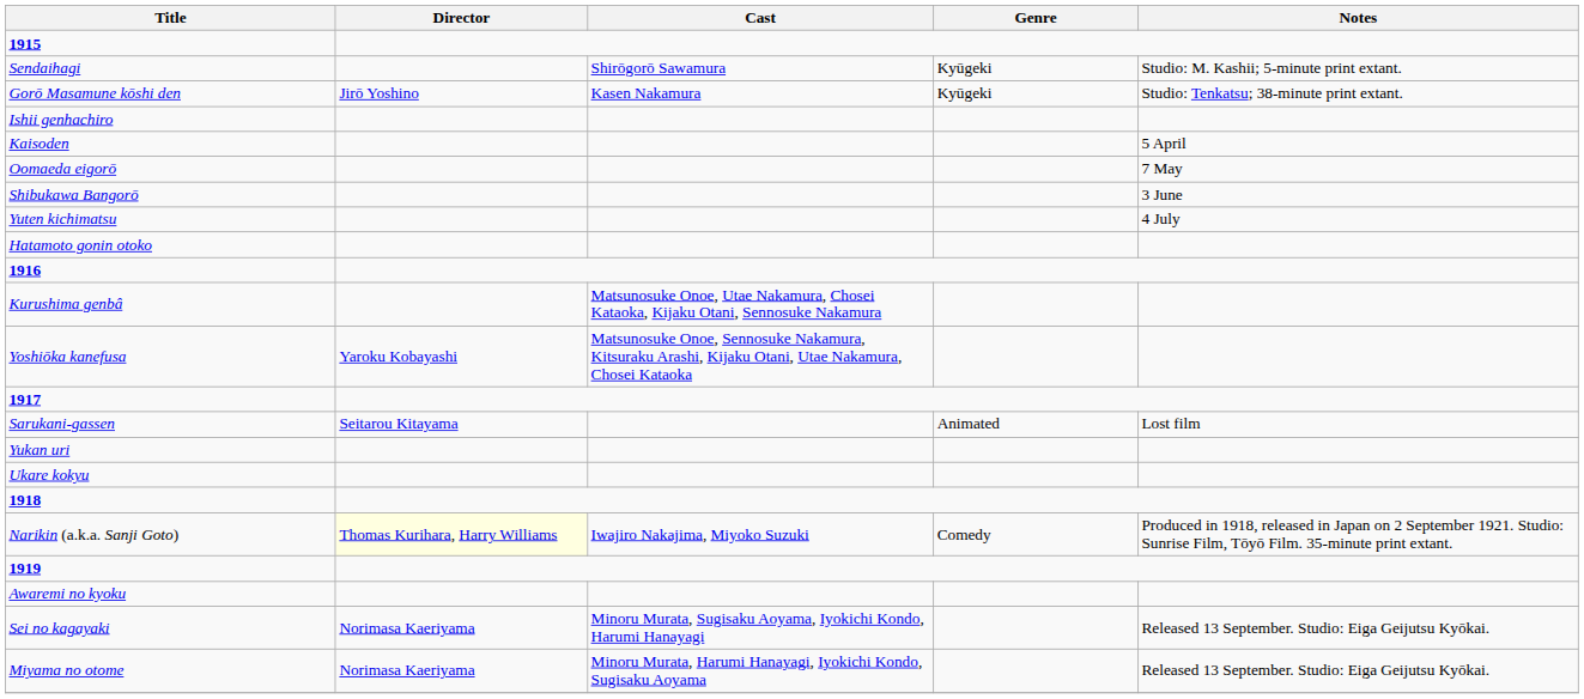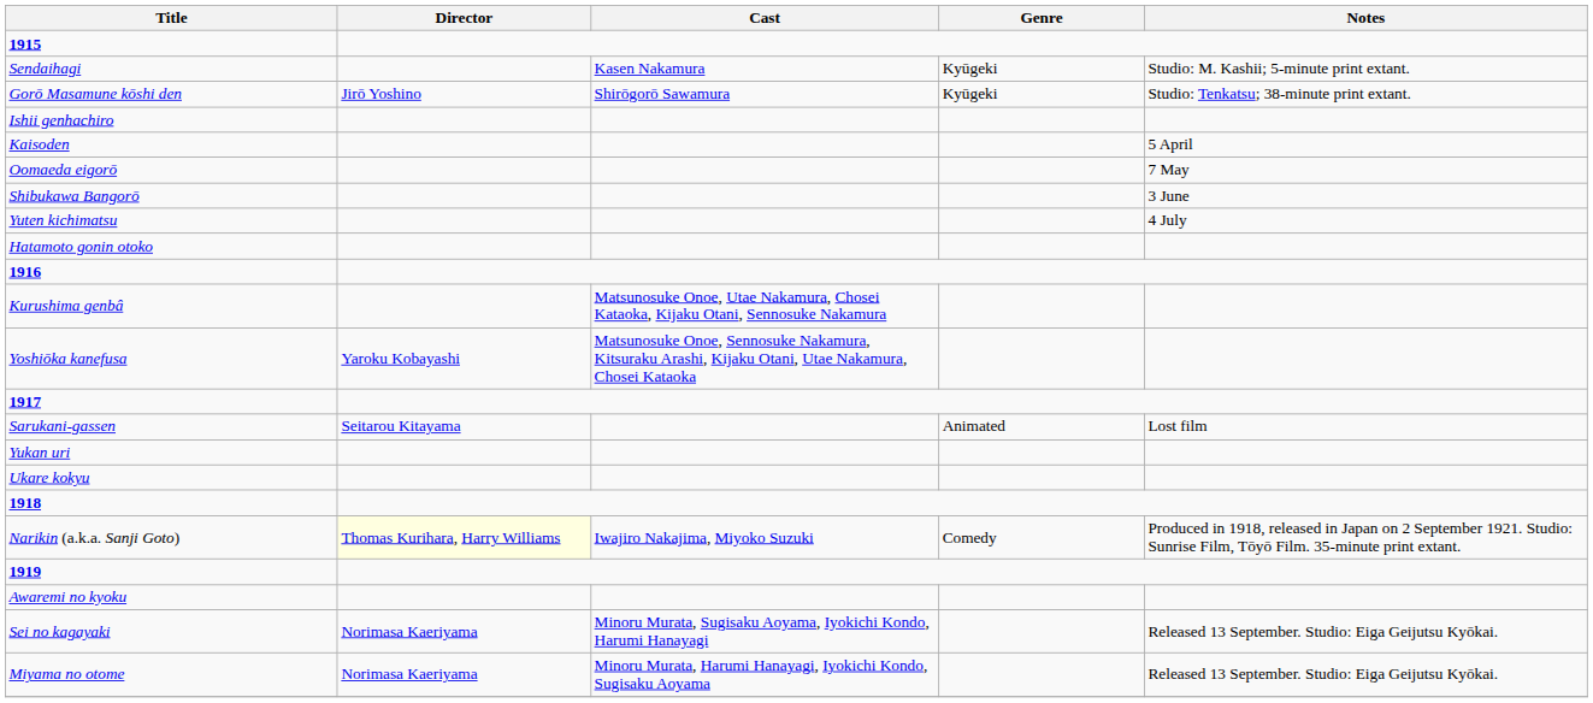 <table class="wikitable" width= "100%">
 <tr>
 <th width=21%>Title</th>
 <th width=16%>Director</th>
 <th width=22%>Cast</th>
 <th width=13%>Genre</th>
 <th width=28%>Notes</th>
 </tr>
 <tr>
 <td><strong><a href='#'>1915</a></strong></td>
 </tr>
 <tr>
 <td><em><a href='#'>Sendaihagi</a></em></td>
 <td></td>
-<td><a href='#'>Shirōgorō Sawamura</a></td>
+<td><a href='#'>Kasen Nakamura</a></td>
 <td>Kyūgeki</td>
 <td>Studio: M. Kashii; 5-minute print extant.</td>
 </tr>
 <tr>
 <td><em><a href='#'>Gorō Masamune kōshi den</a></em></td>
 <td><a href='#'>Jirō Yoshino</a></td>
-<td><a href='#'>Kasen Nakamura</a></td>
+<td><a href='#'>Shirōgorō Sawamura</a></td>
 <td>Kyūgeki</td>
 <td>Studio: <a href='#'>Tenkatsu</a>; 38-minute print extant.</td>
 </tr>
 <tr>
 <td><em><a href='#'>Ishii genhachiro</a></em></td>
 <td></td>
 <td></td>
 <td></td>
 <td></td>
 </tr>
 <tr>
 <td><em><a href='#'>Kaisoden</a></em></td>
 <td></td>
 <td></td>
 <td></td>
 <td>5 April</td>
 </tr>
 <tr>
 <td><em><a href='#'>Oomaeda eigorō</a></em></td>
 <td></td>
 <td></td>
 <td></td>
 <td>7 May</td>
 </tr>
 <tr>
 <td><em><a href='#'>Shibukawa Bangorō</a></em></td>
 <td></td>
 <td></td>
 <td></td>
 <td>3 June</td>
 </tr>
 <tr>
 <td><em><a href='#'>Yuten kichimatsu</a></em></td>
 <td></td>
 <td></td>
 <td></td>
 <td>4 July</td>
 </tr>
 <tr>
 <td><em><a href='#'>Hatamoto gonin otoko</a></em></td>
 <td></td>
 <td></td>
 <td></td>
 <td></td>
 </tr>
 <tr>
 <td><strong><a href='#'>1916</a></strong></td>
 </tr>
 <tr>
 <td><em><a href='#'>Kurushima genbâ</a></em></td>
 <td></td>
 <td><a href='#'>Matsunosuke Onoe</a>, <a href='#'>Utae Nakamura</a>, <a href='#'>Chosei Kataoka</a>, <a href='#'>Kijaku Otani</a>, <a href='#'>Sennosuke Nakamura</a></td>
 <td></td>
 <td></td>
 </tr>
 <tr>
 <td><em><a href='#'>Yoshiōka kanefusa</a></em></td>
 <td><a href='#'>Yaroku Kobayashi</a></td>
 <td><a href='#'>Matsunosuke Onoe</a>, <a href='#'>Sennosuke Nakamura</a>, <a href='#'>Kitsuraku Arashi</a>, <a href='#'>Kijaku Otani</a>, <a href='#'>Utae Nakamura</a>, <a href='#'>Chosei Kataoka</a></td>
 <td></td>
 <td></td>
 </tr>
 <tr>
 <td><strong><a href='#'>1917</a></strong></td>
 </tr>
 <tr>
 <td><em><a href='#'>Sarukani-gassen</a></em></td>
 <td><a href='#'>Seitarou Kitayama</a></td>
 <td></td>
 <td>Animated</td>
 <td>Lost film</td>
 </tr>
 <tr>
 <td><em><a href='#'>Yukan uri</a></em></td>
 <td></td>
 <td></td>
 <td></td>
 <td></td>
 </tr>
 <tr>
 <td><em><a href='#'>Ukare kokyu</a></em></td>
 <td></td>
 <td></td>
 <td></td>
 <td></td>
 </tr>
 <tr>
 <td><strong><a href='#'>1918</a></strong></td>
 </tr>
 <tr>
 <td><em><a href='#'>Narikin</a></em> (a.k.a. <em>Sanji Goto</em>)</td>
 <td style="background: lightyellow;"><a href='#'>Thomas Kurihara</a>, <a href='#'>Harry Williams</a></td>
 <td><a href='#'>Iwajiro Nakajima</a>, <a href='#'>Miyoko Suzuki</a></td>
 <td>Comedy</td>
 <td>Produced in 1918, released in Japan on 2 September 1921. Studio: Sunrise Film, Tōyō Film. 35-minute print extant.</td>
 </tr>
 <tr>
 <td><strong><a href='#'>1919</a></strong></td>
 </tr>
 <tr>
 <td><em><a href='#'>Awaremi no kyoku</a></em></td>
 <td></td>
 <td></td>
 <td></td>
 <td></td>
 </tr>
 <tr>
 <td><em><a href='#'>Sei no kagayaki</a></em></td>
 <td><a href='#'>Norimasa Kaeriyama</a></td>
 <td><a href='#'>Minoru Murata</a>, <a href='#'>Sugisaku Aoyama</a>, <a href='#'>Iyokichi Kondo</a>, <a href='#'>Harumi Hanayagi</a></td>
 <td></td>
 <td>Released 13 September. Studio: Eiga Geijutsu Kyōkai.</td>
 </tr>
 <tr>
 <td><em><a href='#'>Miyama no otome</a></em></td>
 <td><a href='#'>Norimasa Kaeriyama</a></td>
 <td><a href='#'>Minoru Murata</a>, <a href='#'>Harumi Hanayagi</a>, <a href='#'>Iyokichi Kondo</a>, <a href='#'>Sugisaku Aoyama</a></td>
 <td></td>
 <td>Released 13 September. Studio: Eiga Geijutsu Kyōkai.</td>
 </tr>
 <tr>
 </tr>
 </table>
